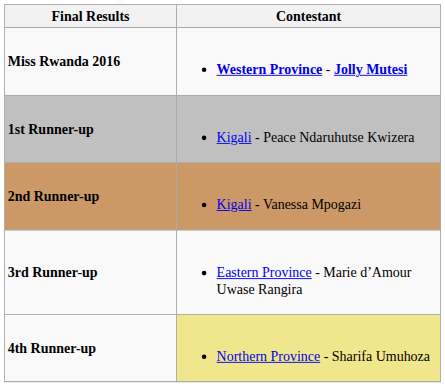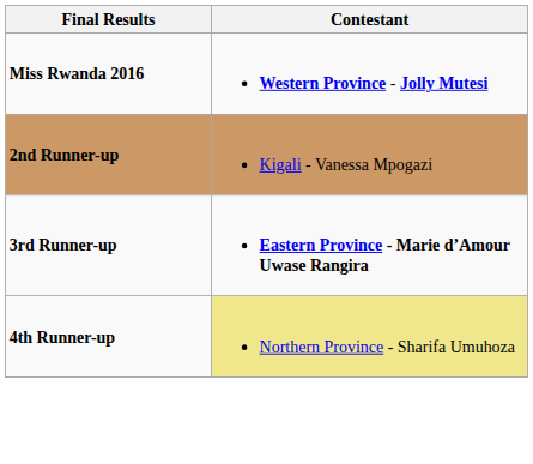 <table class="wikitable sortable" style="font-size:95%;">
 <tr>
 <th width="180">Final Results</th>
 <th width="280">Contestant</th>
 </tr>
 <tr>
 </tr>
 <tr -bgcolor=gold>
 <td><strong>Miss Rwanda 2016</strong></td>
 <td><br><ul><li><strong><a href='#'>Western Province</a></strong> - <strong><a href='#'>Jolly Mutesi</a></strong></li></ul></td>
 </tr>
-<tr bgcolor=silver>
-<td><strong>1st Runner-up</strong></td>
-<td><br><ul><li><a href='#'>Kigali</a> - Peace Ndaruhutse Kwizera</li></ul></td>
-</tr>
 <tr bgcolor=#cc9966>
 <td><strong>2nd Runner-up</strong></td>
 <td><br><ul><li><a href='#'>Kigali</a> - Vanessa Mpogazi</li></ul></td>
 </tr>
 <tr>
 <td><strong>3rd Runner-up</strong></td>
-<td><br><ul><li><a href='#'>Eastern Province</a> - Marie d’Amour Uwase Rangira</li></ul></td>
+<td><strong><br><ul><li><a href='#'>Eastern Province</a> - Marie d’Amour Uwase Rangira</li></ul></strong></td>
 </tr>
 <tr>
 <td><strong>4th Runner-up</strong></td>
 <td style="background: khaki;"><br><ul><li><a href='#'>Northern Province</a> - Sharifa Umuhoza</li></ul></td>
 </tr>
 <tr>
 </tr>
 </table>
